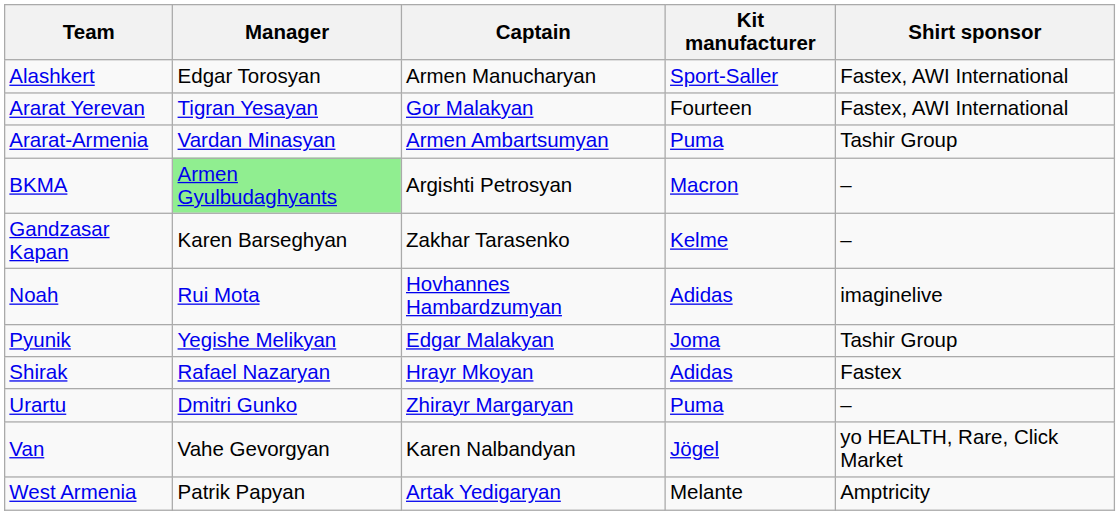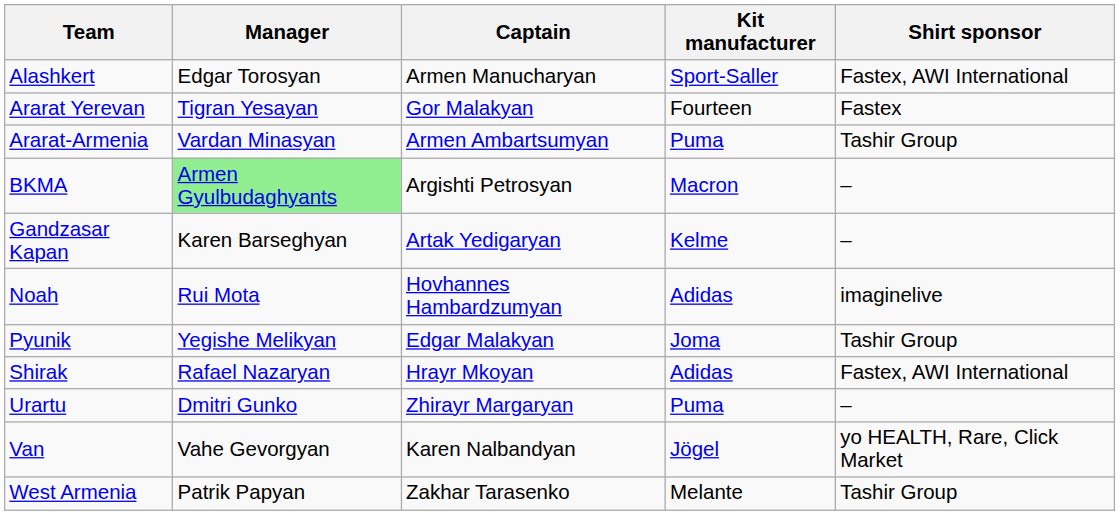 <table class="wikitable sortable" style="text-align: left;">
 <tr>
 <th>Team</th>
 <th>Manager</th>
 <th>Captain</th>
 <th>Kit manufacturer</th>
 <th>Shirt sponsor</th>
 </tr>
 <tr>
 <td><a href='#'>Alashkert</a></td>
 <td> Edgar Torosyan</td>
 <td> Armen Manucharyan</td>
 <td> <a href='#'>Sport-Saller</a></td>
 <td>Fastex, AWI International</td>
 </tr>
 <tr>
 <td><a href='#'>Ararat Yerevan</a></td>
 <td> <a href='#'>Tigran Yesayan</a></td>
 <td> <a href='#'>Gor Malakyan</a></td>
 <td> Fourteen</td>
-<td>Fastex, AWI International</td>
+<td>Fastex</td>
 </tr>
 <tr>
 <td><a href='#'>Ararat-Armenia</a></td>
 <td> <a href='#'>Vardan Minasyan</a></td>
 <td> <a href='#'>Armen Ambartsumyan</a></td>
 <td> <a href='#'>Puma</a></td>
 <td>Tashir Group</td>
 </tr>
 <tr>
 <td><a href='#'>BKMA</a></td>
 <td style="background: lightgreen;"> <a href='#'>Armen Gyulbudaghyants</a></td>
 <td> Argishti Petrosyan</td>
 <td> <a href='#'>Macron</a></td>
 <td>–</td>
 </tr>
 <tr>
 <td><a href='#'>Gandzasar Kapan</a></td>
 <td> Karen Barseghyan</td>
-<td> Zakhar Tarasenko</td>
+<td> <a href='#'>Artak Yedigaryan</a></td>
 <td> <a href='#'> Kelme</a></td>
 <td>–</td>
 </tr>
 <tr>
 <td><a href='#'>Noah</a></td>
 <td> <a href='#'>Rui Mota</a></td>
 <td> <a href='#'>Hovhannes Hambardzumyan</a></td>
 <td> <a href='#'>Adidas</a></td>
 <td>imaginelive</td>
 </tr>
 <tr>
 <td><a href='#'>Pyunik</a></td>
 <td> <a href='#'>Yegishe Melikyan</a></td>
 <td> <a href='#'>Edgar Malakyan</a></td>
 <td> <a href='#'>Joma</a></td>
 <td>Tashir Group</td>
 </tr>
 <tr>
 <td><a href='#'>Shirak</a></td>
 <td> <a href='#'>Rafael Nazaryan</a></td>
 <td> <a href='#'>Hrayr Mkoyan</a></td>
 <td> <a href='#'>Adidas</a></td>
-<td>Fastex</td>
+<td>Fastex, AWI International</td>
 </tr>
 <tr>
 <td><a href='#'>Urartu</a></td>
 <td> <a href='#'>Dmitri Gunko</a></td>
 <td> <a href='#'>Zhirayr Margaryan</a></td>
 <td> <a href='#'>Puma</a></td>
 <td>–</td>
 </tr>
 <tr>
 <td><a href='#'>Van</a></td>
 <td> Vahe Gevorgyan</td>
 <td> Karen Nalbandyan</td>
 <td> <a href='#'>Jögel</a></td>
 <td>yo HEALTH, Rare, Click Market</td>
 </tr>
 <tr>
 <td><a href='#'>West Armenia</a></td>
 <td> Patrik Papyan</td>
-<td> <a href='#'>Artak Yedigaryan</a></td>
+<td> Zakhar Tarasenko</td>
 <td> Melante</td>
-<td>Amptricity</td>
+<td>Tashir Group</td>
 </tr>
 </table>
